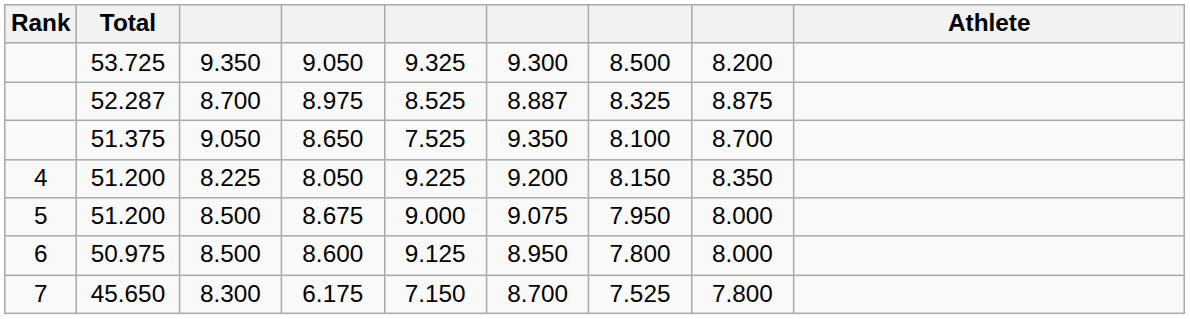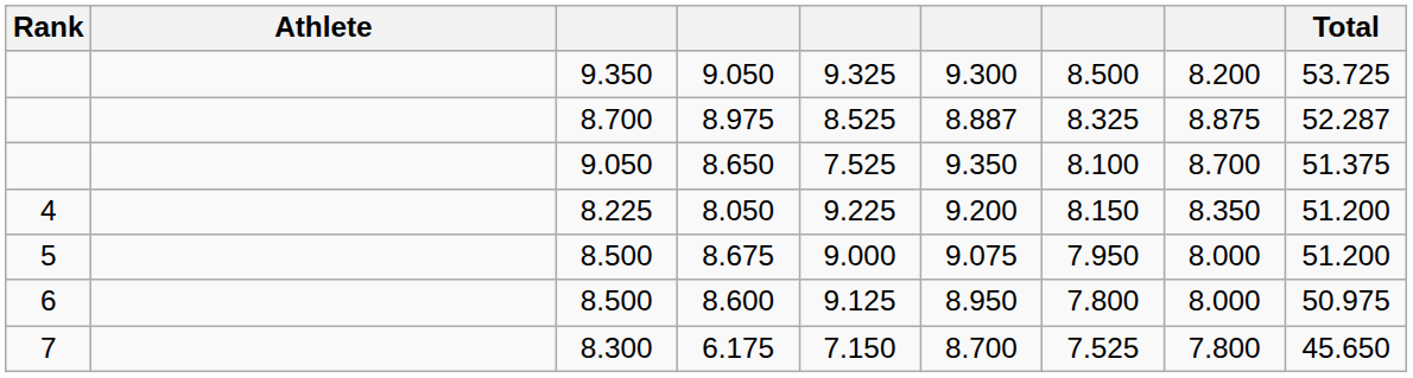 <table class=wikitable style="text-align:center">
 <tr>
 <th width=40>Rank</th>
-<th width=60>Total</th>
+<th width=250>Athlete</th>
 <th width=60></th>
 <th width=60></th>
 <th width=60></th>
 <th width=60></th>
 <th width=60></th>
 <th width=60></th>
-<th width=250>Athlete</th>
+<th width=60>Total</th>
 </tr>
 <tr>
 <td></td>
-<td>53.725</td>
+<td align="left"></td>
 <td>9.350</td>
 <td>9.050</td>
 <td>9.325</td>
 <td>9.300</td>
 <td>8.500</td>
 <td>8.200</td>
-<td align="left"></td>
+<td>53.725</td>
 </tr>
 <tr>
 <td></td>
-<td>52.287</td>
+<td align="left"></td>
 <td>8.700</td>
 <td>8.975</td>
 <td>8.525</td>
 <td>8.887</td>
 <td>8.325</td>
 <td>8.875</td>
-<td align="left"></td>
+<td>52.287</td>
 </tr>
 <tr>
 <td></td>
-<td>51.375</td>
+<td align="left"></td>
 <td>9.050</td>
 <td>8.650</td>
 <td>7.525</td>
 <td>9.350</td>
 <td>8.100</td>
 <td>8.700</td>
-<td align="left"></td>
+<td>51.375</td>
 </tr>
 <tr>
 <td>4</td>
-<td>51.200</td>
+<td align="left"></td>
 <td>8.225</td>
 <td>8.050</td>
 <td>9.225</td>
 <td>9.200</td>
 <td>8.150</td>
 <td>8.350</td>
-<td align="left"></td>
+<td>51.200</td>
 </tr>
 <tr>
 <td>5</td>
-<td>51.200</td>
+<td align="left"></td>
 <td>8.500</td>
 <td>8.675</td>
 <td>9.000</td>
 <td>9.075</td>
 <td>7.950</td>
 <td>8.000</td>
-<td align="left"></td>
+<td>51.200</td>
 </tr>
 <tr>
 <td>6</td>
-<td>50.975</td>
+<td align="left"></td>
 <td>8.500</td>
 <td>8.600</td>
 <td>9.125</td>
 <td>8.950</td>
 <td>7.800</td>
 <td>8.000</td>
-<td align="left"></td>
+<td>50.975</td>
 </tr>
 <tr>
 <td>7</td>
-<td>45.650</td>
+<td align="left"></td>
 <td>8.300</td>
 <td>6.175</td>
 <td>7.150</td>
 <td>8.700</td>
 <td>7.525</td>
 <td>7.800</td>
-<td align="left"></td>
+<td>45.650</td>
 </tr>
 </table>
